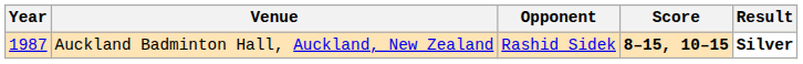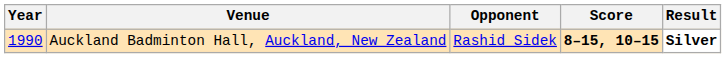 <table class="sortable wikitable" style="font-size: 90%;">
 <tr>
 <th>Year</th>
 <th>Venue</th>
 <th>Opponent</th>
 <th>Score</th>
 <th>Result</th>
 </tr>
 <tr style="background:#FFE4B5">
-<td align="center"><a href='#'>1987</a></td>
+<td align="center"><a href='#'>1990</a></td>
 <td align="left">Auckland Badminton Hall, <a href='#'>Auckland, New Zealand</a></td>
 <td align="left"> <a href='#'>Rashid Sidek</a></td>
 <td align="left"><strong>8–15, 10–15</strong></td>
 <td style="text-align:left; background:white"> <strong>Silver</strong></td>
 </tr>
 </table>
